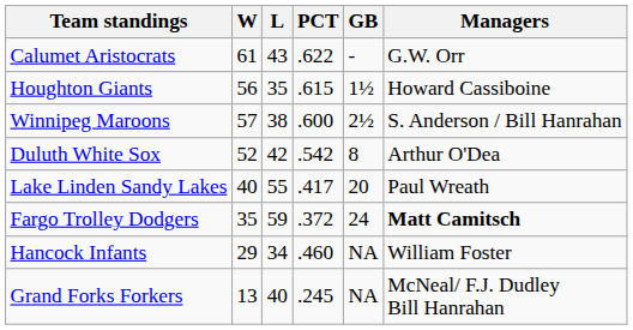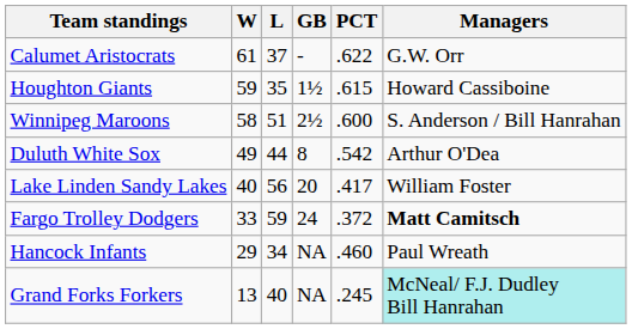 <table class="wikitable">
 <tr>
 <th>Team standings</th>
 <th>W</th>
 <th>L</th>
+<th>GB</th>
 <th>PCT</th>
-<th>GB</th>
 <th>Managers</th>
 </tr>
 <tr>
 <td><a href='#'>Calumet Aristocrats</a></td>
 <td>61</td>
-<td>43</td>
+<td>37</td>
+<td>-</td>
 <td>.622</td>
-<td>-</td>
 <td>G.W. Orr</td>
 </tr>
 <tr>
 <td><a href='#'>Houghton Giants</a></td>
-<td>56</td>
+<td>59</td>
 <td>35</td>
+<td>1½</td>
 <td>.615</td>
-<td>1½</td>
 <td>Howard Cassiboine</td>
 </tr>
 <tr>
 <td><a href='#'>Winnipeg Maroons</a></td>
-<td>57</td>
-<td>38</td>
+<td>58</td>
+<td>51</td>
+<td>2½</td>
 <td>.600</td>
-<td>2½</td>
 <td>S. Anderson / Bill Hanrahan</td>
 </tr>
 <tr>
 <td><a href='#'>Duluth White Sox</a></td>
-<td>52</td>
-<td>42</td>
+<td>49</td>
+<td>44</td>
+<td>8</td>
 <td>.542</td>
-<td>8</td>
 <td>Arthur O'Dea</td>
 </tr>
 <tr>
 <td><a href='#'>Lake Linden Sandy Lakes</a></td>
 <td>40</td>
-<td>55</td>
+<td>56</td>
+<td>20</td>
 <td>.417</td>
-<td>20</td>
-<td>Paul Wreath</td>
+<td>William Foster</td>
 </tr>
 <tr>
 <td><a href='#'>Fargo Trolley Dodgers</a></td>
-<td>35</td>
+<td>33</td>
 <td>59</td>
+<td>24</td>
 <td>.372</td>
-<td>24</td>
 <td><strong>Matt Camitsch</strong></td>
 </tr>
 <tr>
 <td><a href='#'>Hancock Infants</a></td>
 <td>29</td>
 <td>34</td>
+<td>NA</td>
 <td>.460</td>
-<td>NA</td>
-<td>William Foster</td>
+<td>Paul Wreath</td>
 </tr>
 <tr>
 <td><a href='#'>Grand Forks Forkers</a></td>
 <td>13</td>
 <td>40</td>
+<td>NA</td>
 <td>.245</td>
-<td>NA</td>
-<td>McNeal/ F.J. Dudley <br> Bill Hanrahan</td>
+<td style="background: paleturquoise;">McNeal/ F.J. Dudley <br> Bill Hanrahan</td>
 </tr>
 </table>
